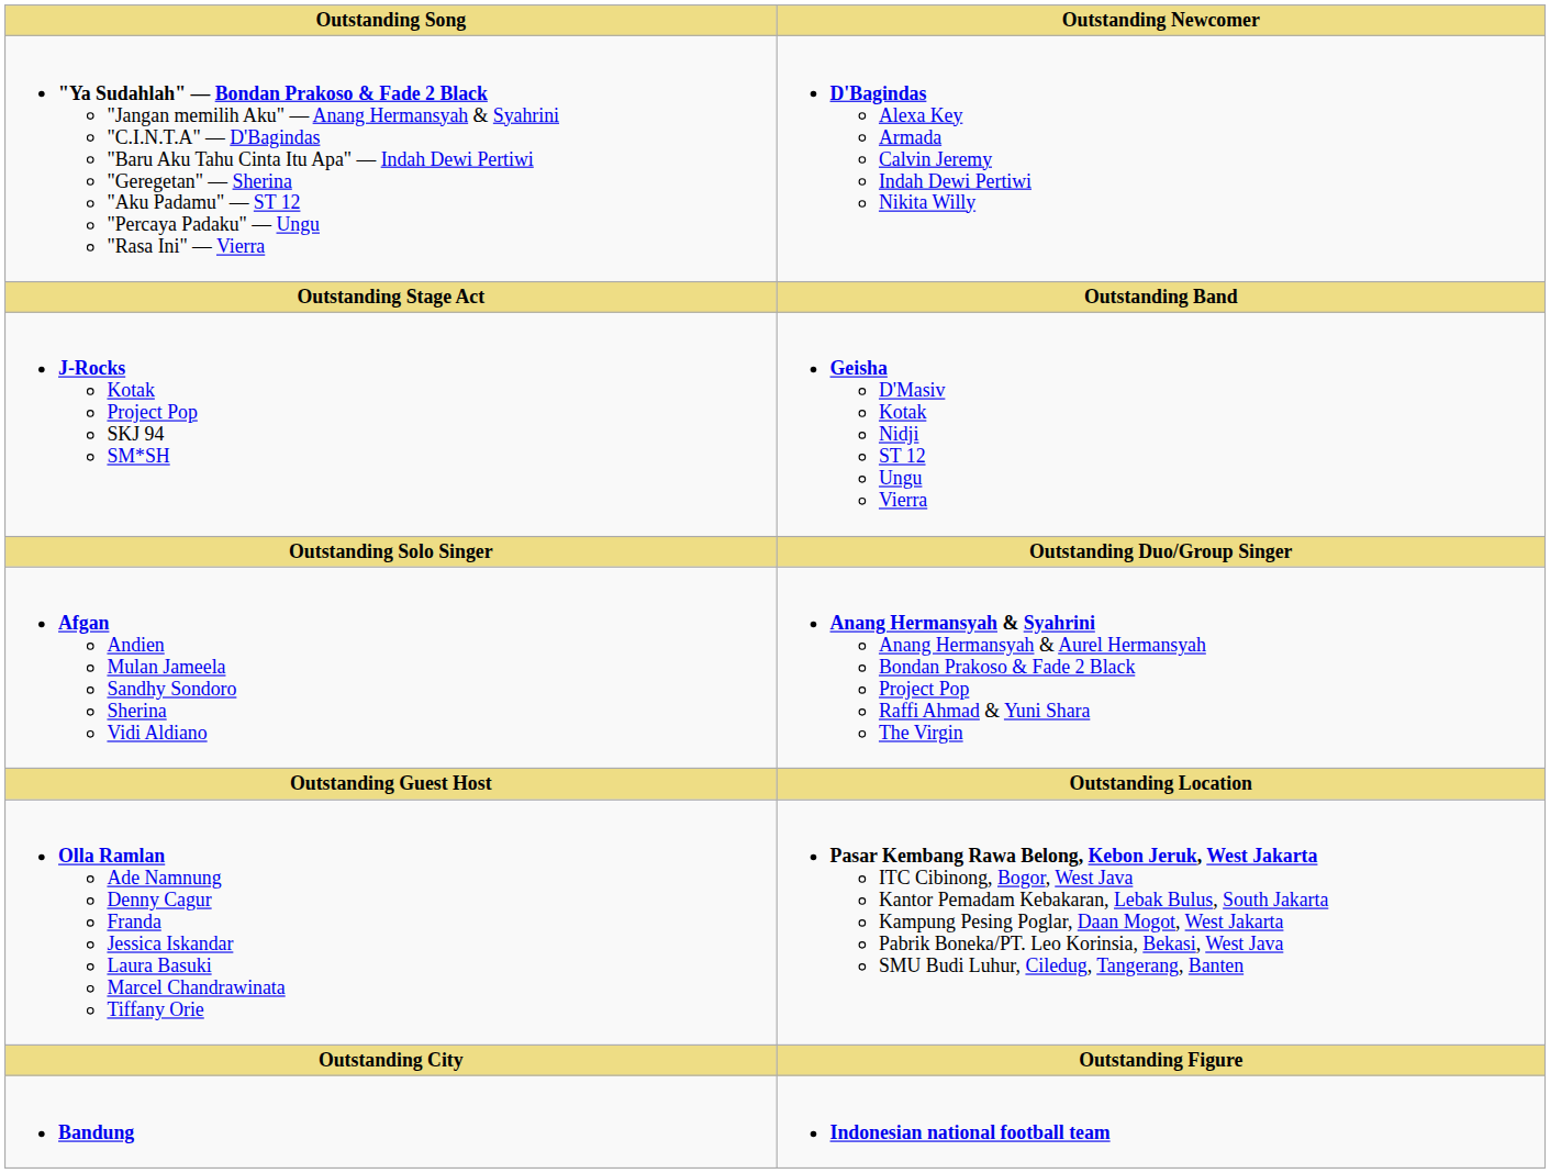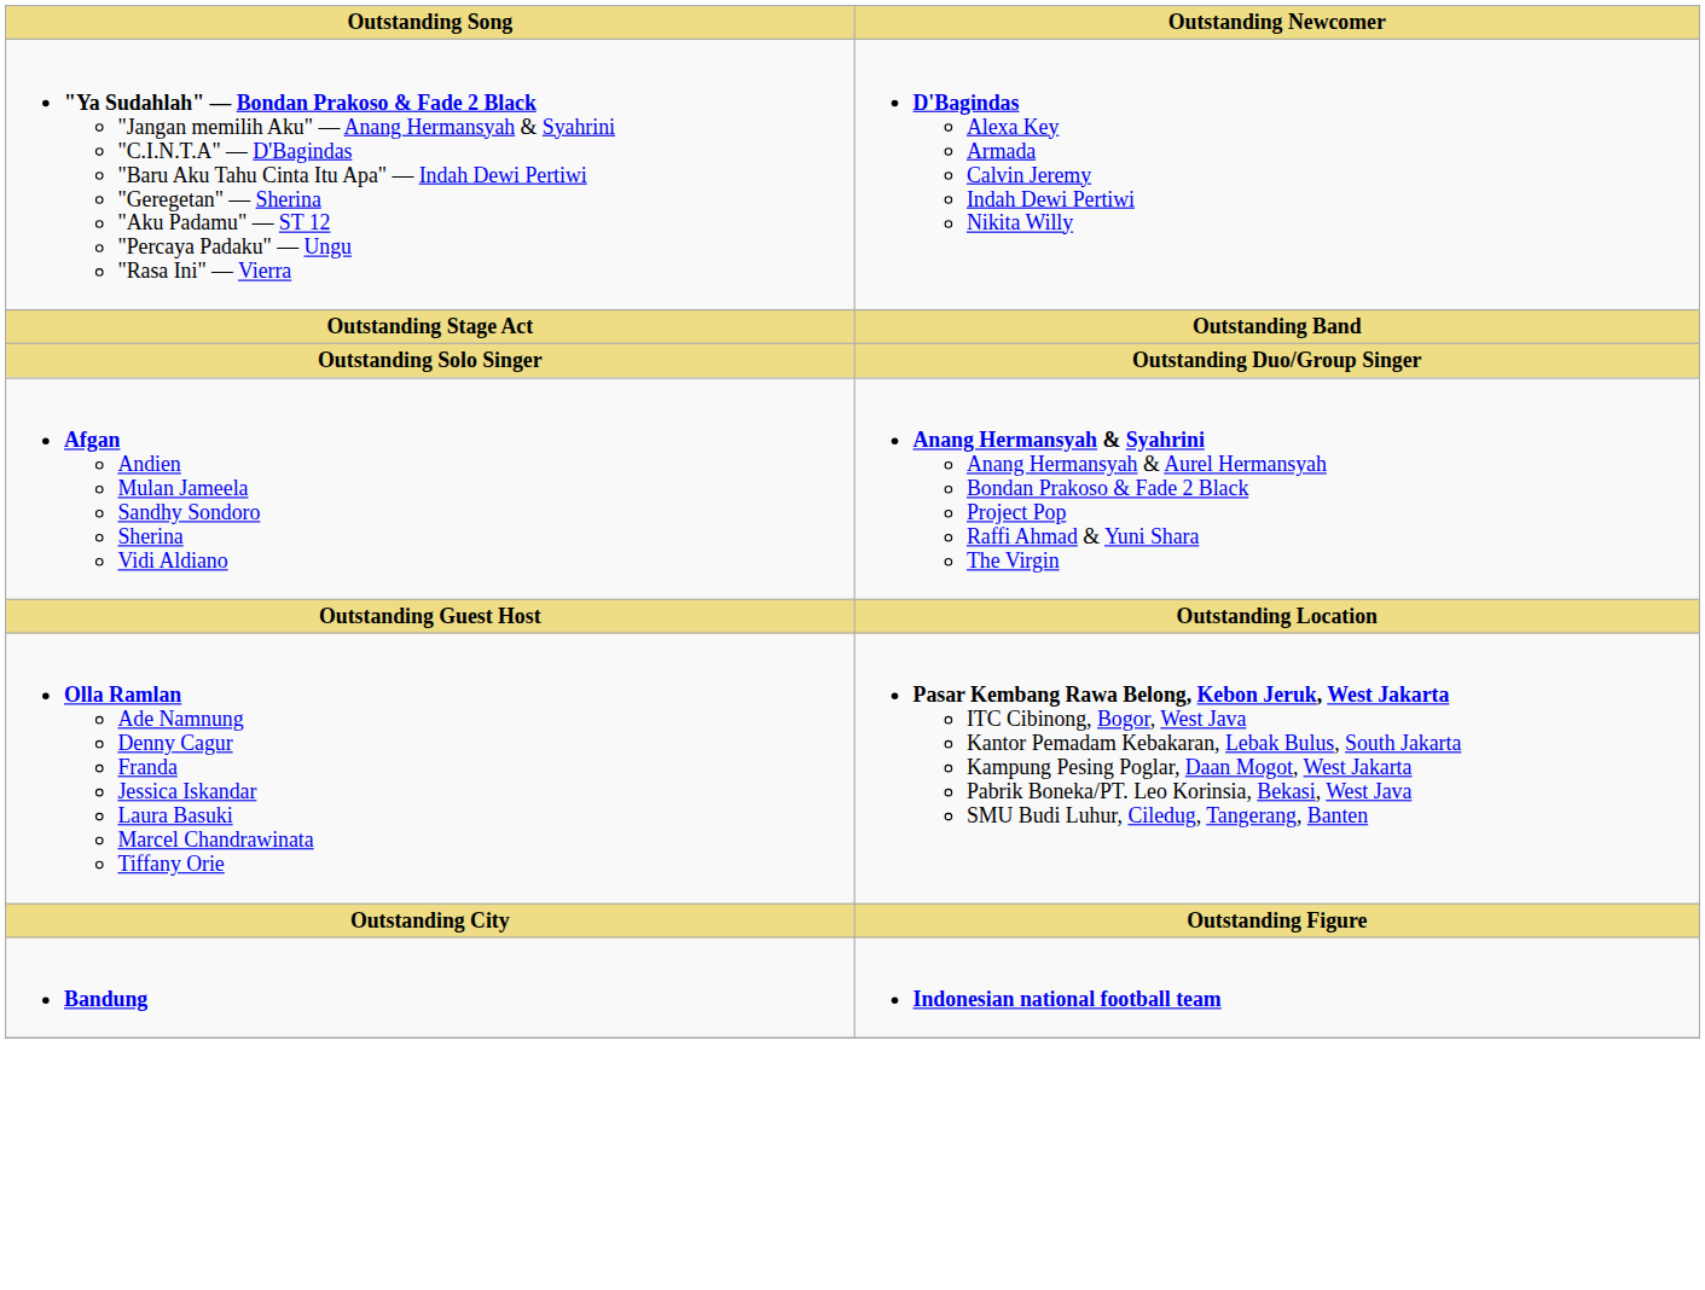 <table class="wikitable" style="width:100%;">
 <tr>
 <th style="background:#EEDD85; width=50%">Outstanding Song</th>
 <th style="background:#EEDD85; width=50%">Outstanding Newcomer</th>
 </tr>
 <tr>
 <td valign= "top"><br><ul><li><strong>"Ya Sudahlah" — <a href='#'>Bondan Prakoso & Fade 2 Black</a></strong><ul><li>"Jangan memilih Aku" — <a href='#'>Anang Hermansyah</a> & <a href='#'>Syahrini</a></li><li>"C.I.N.T.A" — <a href='#'>D'Bagindas</a></li><li>"Baru Aku Tahu Cinta Itu Apa" — <a href='#'>Indah Dewi Pertiwi</a></li><li>"Geregetan" — <a href='#'>Sherina</a></li><li>"Aku Padamu" — <a href='#'>ST 12</a></li><li>"Percaya Padaku" — <a href='#'>Ungu</a></li><li>"Rasa Ini" — <a href='#'>Vierra</a></li></ul></li></ul></td>
 <td valign= "top"><br><ul><li><strong><a href='#'>D'Bagindas</a></strong><ul><li><a href='#'>Alexa Key</a></li><li><a href='#'>Armada</a></li><li><a href='#'>Calvin Jeremy</a></li><li><a href='#'>Indah Dewi Pertiwi</a></li><li><a href='#'>Nikita Willy</a></li></ul></li></ul></td>
 </tr>
 <tr>
 <th style="background:#EEDD85; width=50%">Outstanding Stage Act</th>
 <th style="background:#EEDD85; width=50%">Outstanding Band</th>
-</tr>
-<tr>
-<td valign= "top"><br><ul><li><strong><a href='#'>J-Rocks</a></strong><ul><li><a href='#'>Kotak</a></li><li><a href='#'>Project Pop</a></li><li>SKJ 94</li><li><a href='#'>SM*SH</a></li></ul></li></ul></td>
-<td valign= "top"><br><ul><li><strong><a href='#'>Geisha</a></strong><ul><li><a href='#'>D'Masiv</a></li><li><a href='#'>Kotak</a></li><li><a href='#'>Nidji</a></li><li><a href='#'>ST 12</a></li><li><a href='#'>Ungu</a></li><li><a href='#'>Vierra</a></li></ul></li></ul></td>
 </tr>
 <tr>
 <th style="background:#EEDD85; width=50%">Outstanding Solo Singer</th>
 <th style="background:#EEDD85; width=50%">Outstanding Duo/Group Singer</th>
 </tr>
 <tr>
 <td valign= "top"><br><ul><li><strong><a href='#'>Afgan</a></strong><ul><li><a href='#'>Andien</a></li><li><a href='#'>Mulan Jameela</a></li><li><a href='#'>Sandhy Sondoro</a></li><li><a href='#'>Sherina</a></li><li><a href='#'>Vidi Aldiano</a></li></ul></li></ul></td>
 <td valign= "top"><br><ul><li><strong><a href='#'>Anang Hermansyah</a> & <a href='#'>Syahrini</a></strong><ul><li><a href='#'>Anang Hermansyah</a> & <a href='#'>Aurel Hermansyah</a></li><li><a href='#'>Bondan Prakoso & Fade 2 Black</a></li><li><a href='#'>Project Pop</a></li><li><a href='#'>Raffi Ahmad</a> & <a href='#'>Yuni Shara</a></li><li><a href='#'>The Virgin</a></li></ul></li></ul></td>
 </tr>
 <tr>
 <th style="background:#EEDD85; width=50%">Outstanding Guest Host</th>
 <th style="background:#EEDD85; width=50%">Outstanding Location</th>
 </tr>
 <tr>
 <td valign= "top"><br><ul><li><strong><a href='#'>Olla Ramlan</a></strong><ul><li><a href='#'>Ade Namnung</a></li><li><a href='#'>Denny Cagur</a></li><li><a href='#'>Franda</a></li><li><a href='#'>Jessica Iskandar</a></li><li><a href='#'>Laura Basuki</a></li><li><a href='#'>Marcel Chandrawinata</a></li><li><a href='#'>Tiffany Orie</a></li></ul></li></ul></td>
 <td valign= "top"><br><ul><li><strong>Pasar Kembang Rawa Belong, <a href='#'>Kebon Jeruk</a>, <a href='#'>West Jakarta</a></strong><ul><li>ITC Cibinong, <a href='#'>Bogor</a>, <a href='#'>West Java</a></li><li>Kantor Pemadam Kebakaran, <a href='#'>Lebak Bulus</a>, <a href='#'>South Jakarta</a></li><li>Kampung Pesing Poglar, <a href='#'>Daan Mogot</a>, <a href='#'>West Jakarta</a></li><li>Pabrik Boneka/PT. Leo Korinsia, <a href='#'>Bekasi</a>, <a href='#'>West Java</a></li><li>SMU Budi Luhur, <a href='#'>Ciledug</a>, <a href='#'>Tangerang</a>, <a href='#'>Banten</a></li></ul></li></ul></td>
 </tr>
 <tr>
 <th style="background:#EEDD85; width=50%">Outstanding City</th>
 <th style="background:#EEDD85; width=50%">Outstanding Figure</th>
 </tr>
 <tr>
 <td valign= "top"><br><ul><li><strong><a href='#'>Bandung</a></strong></li></ul></td>
 <td valign= "top"><br><ul><li><strong><a href='#'>Indonesian national football team</a></strong></li></ul></td>
 </tr>
 <tr>
 </tr>
 </table>
